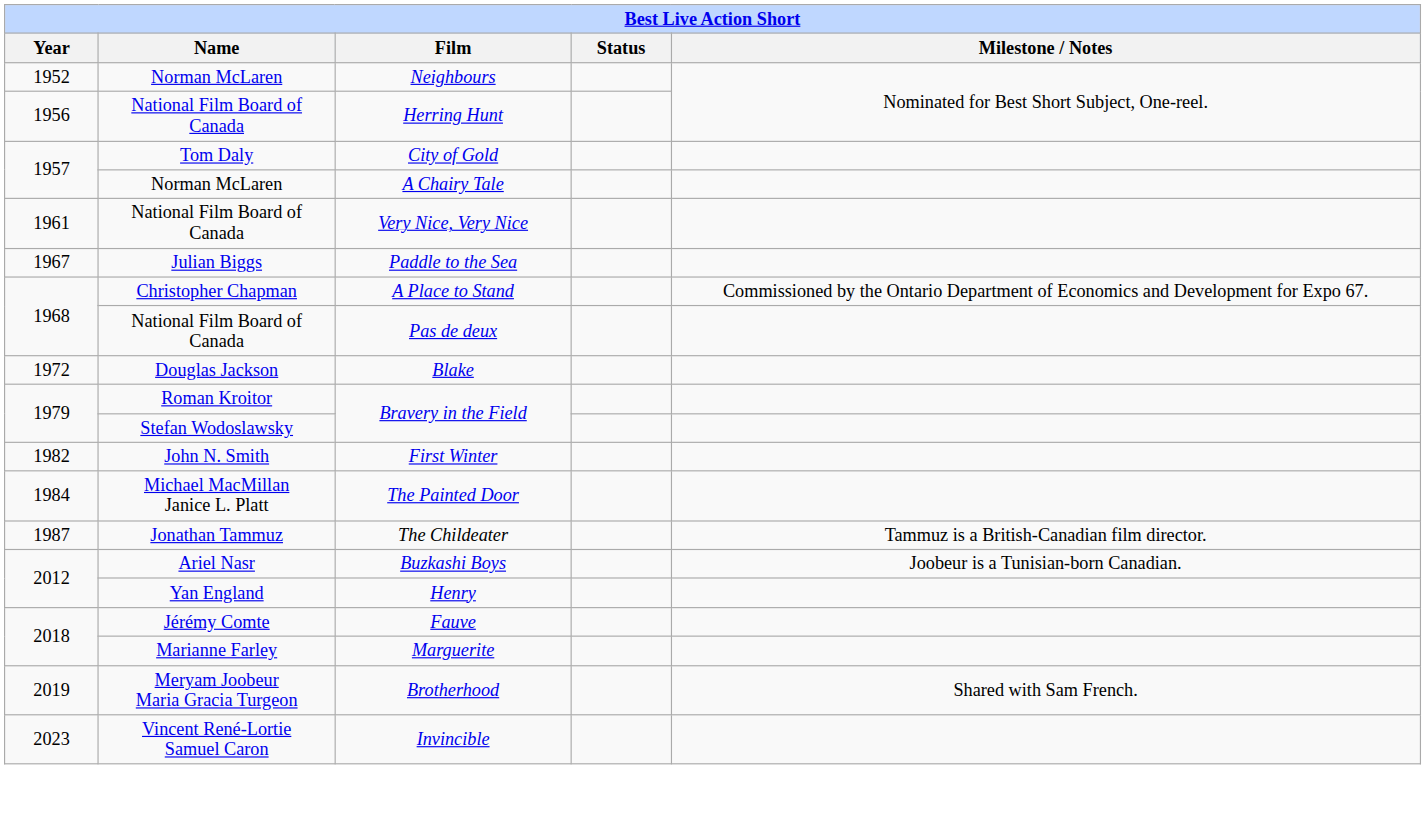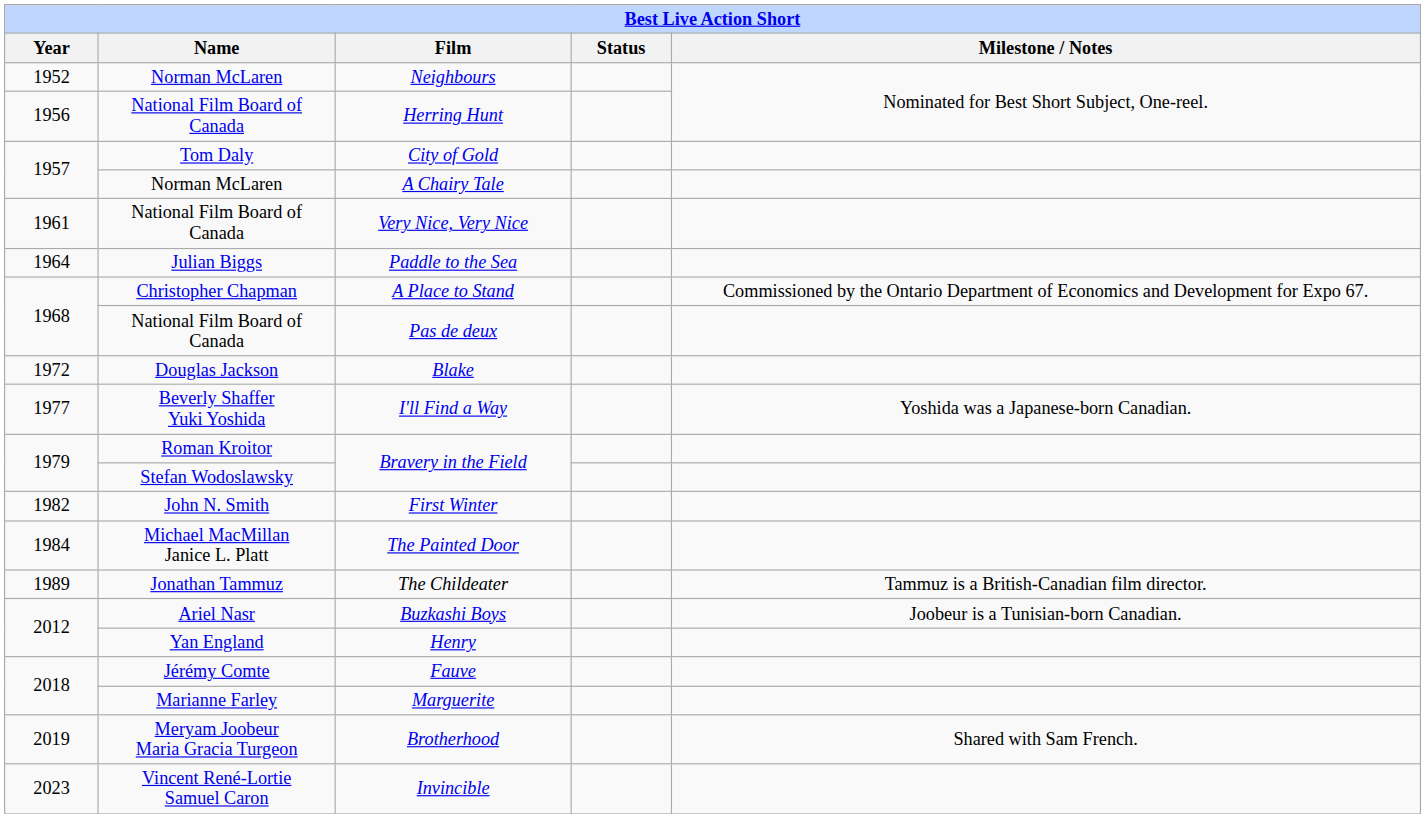 <table class="wikitable" style="text-align: center">
 <tr style="background:#bfd7ff;">
 <td colspan="5" style="text-align:center;"><strong><a href='#'>Best Live Action Short</a></strong></td>
 </tr>
 <tr style="background:#ebf5ff;">
 <th style="width:075px;">Year</th>
 <th style="width:200px;">Name</th>
 <th style="width:200px;">Film</th>
 <th style="width:080px;">Status</th>
 <th style="width:650px;">Milestone / Notes</th>
 </tr>
 <tr>
 <td>1952</td>
 <td><a href='#'>Norman McLaren</a></td>
 <td><em><a href='#'>Neighbours</a></em></td>
 <td></td>
 <td rowspan=2>Nominated for Best Short Subject, One-reel.</td>
 </tr>
 <tr>
 <td>1956</td>
 <td><a href='#'>National Film Board of Canada</a></td>
 <td><em><a href='#'>Herring Hunt</a></em></td>
 <td></td>
 </tr>
 <tr>
 <td rowspan="2">1957</td>
 <td><a href='#'>Tom Daly</a></td>
 <td><em><a href='#'>City of Gold</a></em></td>
 <td></td>
 <td></td>
 </tr>
 <tr>
 <td>Norman McLaren</td>
 <td><em><a href='#'>A Chairy Tale</a></em></td>
 <td></td>
 <td></td>
 </tr>
 <tr>
 <td>1961</td>
 <td>National Film Board of Canada</td>
 <td><em><a href='#'>Very Nice, Very Nice</a></em></td>
 <td></td>
 <td></td>
 </tr>
 <tr>
-<td>1967</td>
+<td>1964</td>
 <td><a href='#'>Julian Biggs</a></td>
 <td><em><a href='#'>Paddle to the Sea</a></em></td>
 <td></td>
 <td></td>
 </tr>
 <tr>
 <td rowspan="2">1968</td>
 <td><a href='#'>Christopher Chapman</a></td>
 <td><em><a href='#'>A Place to Stand</a></em></td>
 <td></td>
 <td>Commissioned by the Ontario Department of Economics and Development for Expo 67.</td>
 </tr>
 <tr>
 <td>National Film Board of Canada</td>
 <td><em><a href='#'>Pas de deux</a></em></td>
 <td></td>
 <td></td>
 </tr>
 <tr>
 <td>1972</td>
 <td><a href='#'>Douglas Jackson</a></td>
 <td><em><a href='#'>Blake</a></em></td>
 <td></td>
 <td></td>
+</tr>
+<tr>
+<td>1977</td>
+<td><a href='#'>Beverly Shaffer</a><br><a href='#'>Yuki Yoshida</a></td>
+<td><em><a href='#'>I'll Find a Way</a></em></td>
+<td></td>
+<td>Yoshida was a Japanese-born Canadian.</td>
 </tr>
 <tr>
 <td rowspan=2>1979</td>
 <td><a href='#'>Roman Kroitor</a></td>
 <td rowspan=2><em><a href='#'>Bravery in the Field</a></em></td>
 <td></td>
 <td></td>
 </tr>
 <tr>
 <td><a href='#'>Stefan Wodoslawsky</a></td>
 <td></td>
 <td></td>
 </tr>
 <tr>
 <td>1982</td>
 <td><a href='#'>John N. Smith</a></td>
 <td><em><a href='#'>First Winter</a></em></td>
 <td></td>
 </tr>
 <tr>
 <td>1984</td>
 <td><a href='#'>Michael MacMillan</a><br>Janice L. Platt</td>
 <td><em><a href='#'>The Painted Door</a></em></td>
 <td></td>
 <td></td>
 </tr>
 <tr>
-<td>1987</td>
+<td>1989</td>
 <td><a href='#'>Jonathan Tammuz</a></td>
 <td><em>The Childeater</em></td>
 <td></td>
 <td>Tammuz is a British-Canadian film director.</td>
 </tr>
 <tr>
 <td rowspan=2>2012</td>
 <td><a href='#'>Ariel Nasr</a></td>
 <td><em><a href='#'>Buzkashi Boys</a></em></td>
 <td></td>
 <td>Joobeur is a Tunisian-born Canadian.</td>
 </tr>
 <tr>
 <td><a href='#'>Yan England</a></td>
 <td><em><a href='#'>Henry</a></em></td>
 <td></td>
 <td></td>
 </tr>
 <tr>
 <td rowspan=2>2018</td>
 <td><a href='#'>Jérémy Comte</a></td>
 <td><em><a href='#'>Fauve</a></em></td>
 <td></td>
 <td></td>
 </tr>
 <tr>
 <td><a href='#'>Marianne Farley</a></td>
 <td><em><a href='#'>Marguerite</a></em></td>
 <td></td>
 <td></td>
 </tr>
 <tr>
 <td>2019</td>
 <td><a href='#'>Meryam Joobeur</a><br><a href='#'>Maria Gracia Turgeon</a></td>
 <td><em><a href='#'>Brotherhood</a></em></td>
 <td></td>
 <td>Shared with Sam French.</td>
 </tr>
 <tr>
 <td>2023</td>
 <td><a href='#'>Vincent René-Lortie</a><br><a href='#'>Samuel Caron</a></td>
 <td><em><a href='#'>Invincible</a></em></td>
 <td></td>
 <td></td>
 </tr>
 </table>
